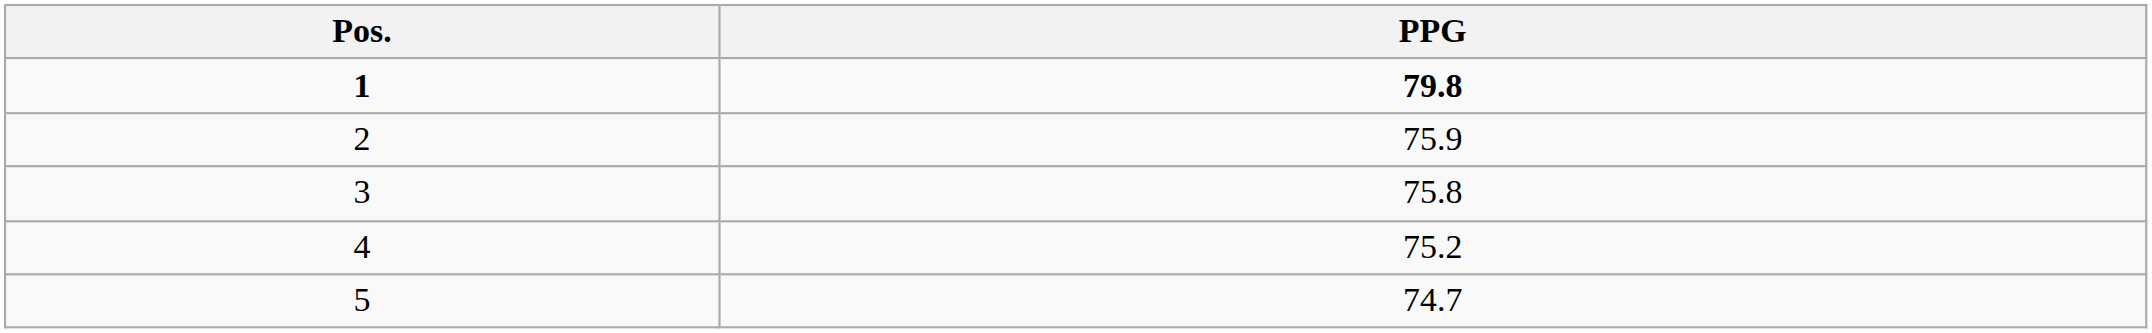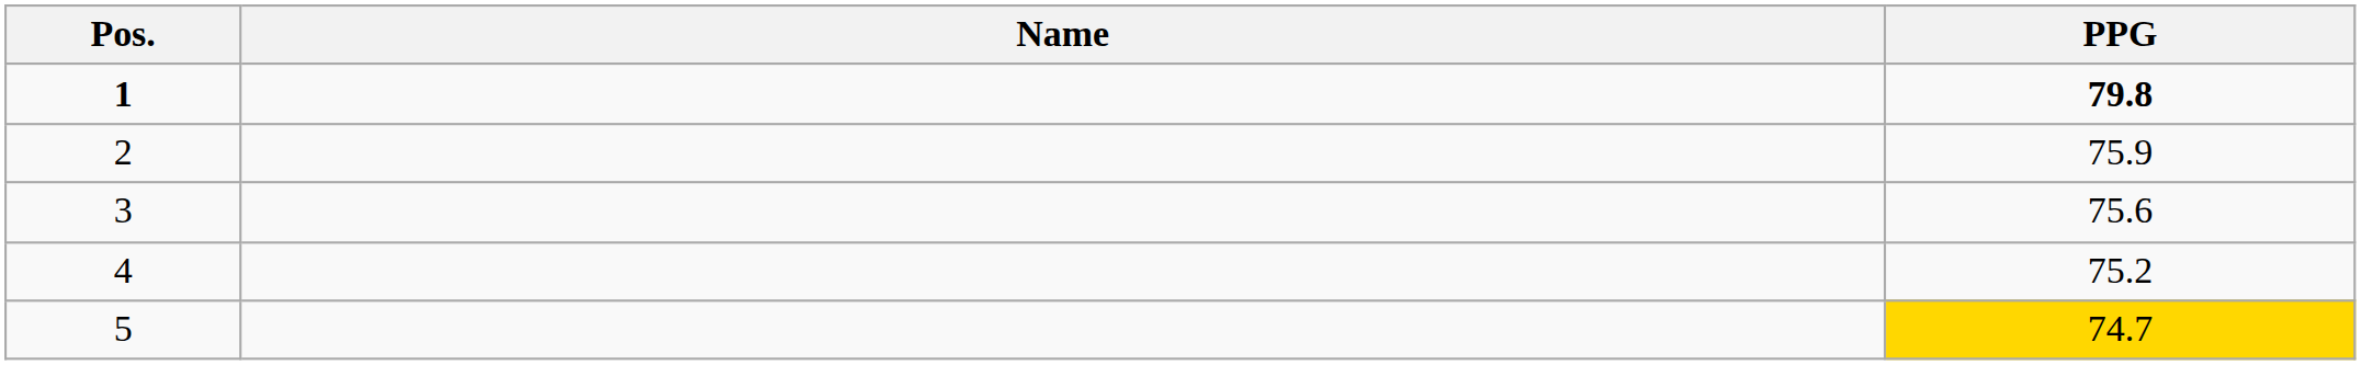 <table class=wikitable width="80%">
 <tr>
 <th width="10%">Pos.</th>
+<th width="70%">Name</th>
 <th width="20%">PPG</th>
 </tr>
 <tr>
 <td align=center><strong>1</strong></td>
+<td><strong></strong></td>
 <td align=center><strong>79.8</strong></td>
 </tr>
 <tr>
 <td align=center>2</td>
+<td></td>
 <td align=center>75.9</td>
 </tr>
 <tr>
 <td align=center>3</td>
-<td align=center>75.8</td>
+<td></td>
+<td align=center>75.6</td>
 </tr>
 <tr>
 <td align=center>4</td>
+<td></td>
 <td align=center>75.2</td>
 </tr>
 <tr>
 <td align=center>5</td>
-<td align=center>74.7</td>
+<td></td>
+<td align=center style="background: gold;">74.7</td>
 </tr>
 </table>
